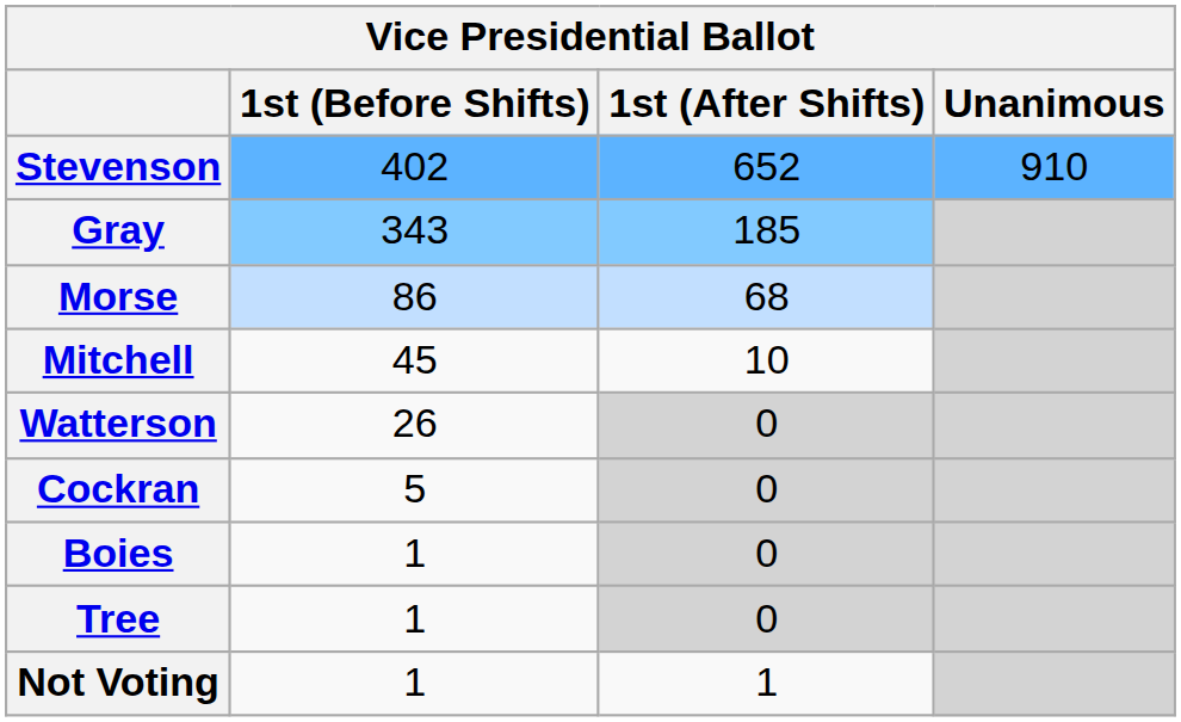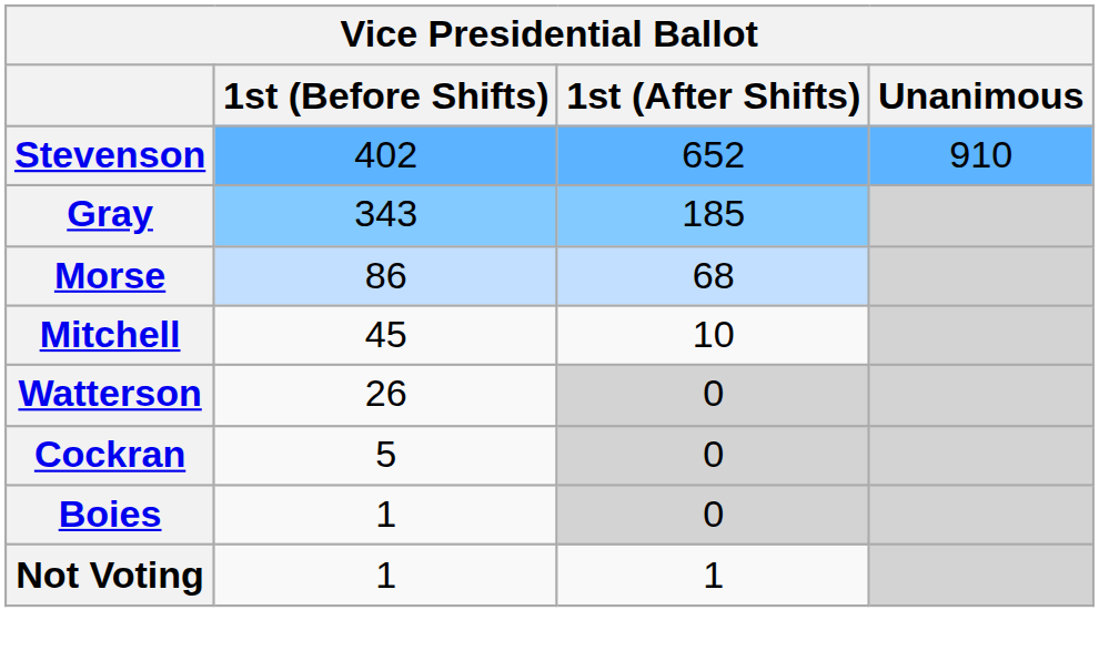 <table class="wikitable sortable" style="text-align:center">
 <tr>
 <th colspan="4"><strong>Vice Presidential Ballot</strong></th>
 </tr>
 <tr>
 <th></th>
 <th>1st (Before Shifts)</th>
 <th>1st (After Shifts)</th>
 <th>Unanimous</th>
 </tr>
 <tr>
 <th><a href='#'>Stevenson</a></th>
 <td style="background:#5cb3ff">402</td>
 <td style="background:#5cb3ff">652</td>
 <td style="background:#5cb3ff">910</td>
 </tr>
 <tr>
 <th><a href='#'>Gray</a></th>
 <td style="background:#82caff">343</td>
 <td style="background:#82caff">185</td>
 <td style="background:#d3d3d3"></td>
 </tr>
 <tr>
 <th><a href='#'>Morse</a></th>
 <td style="background:#c2dfff">86</td>
 <td style="background:#c2dfff">68</td>
 <td style="background:#d3d3d3"></td>
 </tr>
 <tr>
 <th><a href='#'>Mitchell</a></th>
 <td>45</td>
 <td>10</td>
 <td style="background:#d3d3d3"></td>
 </tr>
 <tr>
 <th><a href='#'>Watterson</a></th>
 <td>26</td>
 <td style="background:#d3d3d3">0</td>
 <td style="background:#d3d3d3"></td>
 </tr>
 <tr>
 <th><a href='#'>Cockran</a></th>
 <td>5</td>
 <td style="background:#d3d3d3">0</td>
 <td style="background:#d3d3d3"></td>
 </tr>
 <tr>
 <th><a href='#'>Boies</a></th>
 <td>1</td>
 <td style="background:#d3d3d3">0</td>
 <td style="background:#d3d3d3"></td>
 </tr>
 <tr>
-<th><a href='#'>Tree</a></th>
-<td>1</td>
-<td style="background:#d3d3d3">0</td>
-<td style="background:#d3d3d3"></td>
-</tr>
-<tr>
 <th>Not Voting</th>
 <td>1</td>
 <td>1</td>
 <td style="background:#d3d3d3"></td>
 </tr>
 </table>
